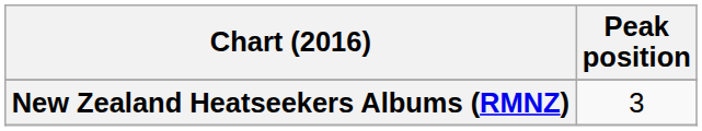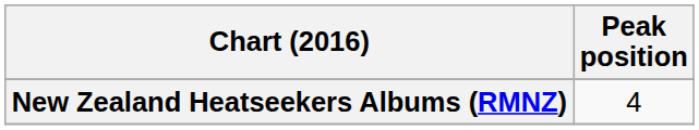 <table class="wikitable sortable plainrowheaders" style="text-align:center">
 <tr>
 <th scope="col">Chart (2016)</th>
 <th scope="col">Peak<br> position</th>
 </tr>
 <tr>
 </tr>
 <tr>
 </tr>
 <tr>
 <th scope="row">New Zealand Heatseekers Albums (<a href='#'>RMNZ</a>)</th>
-<td>3</td>
+<td>4</td>
 </tr>
 <tr>
 </tr>
 <tr>
 </tr>
 <tr>
 </tr>
 <tr>
 </tr>
 </table>
